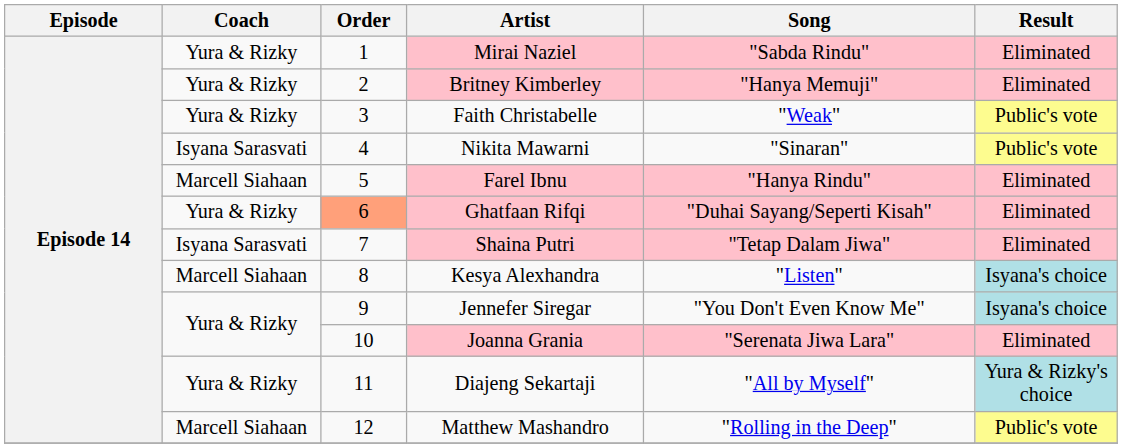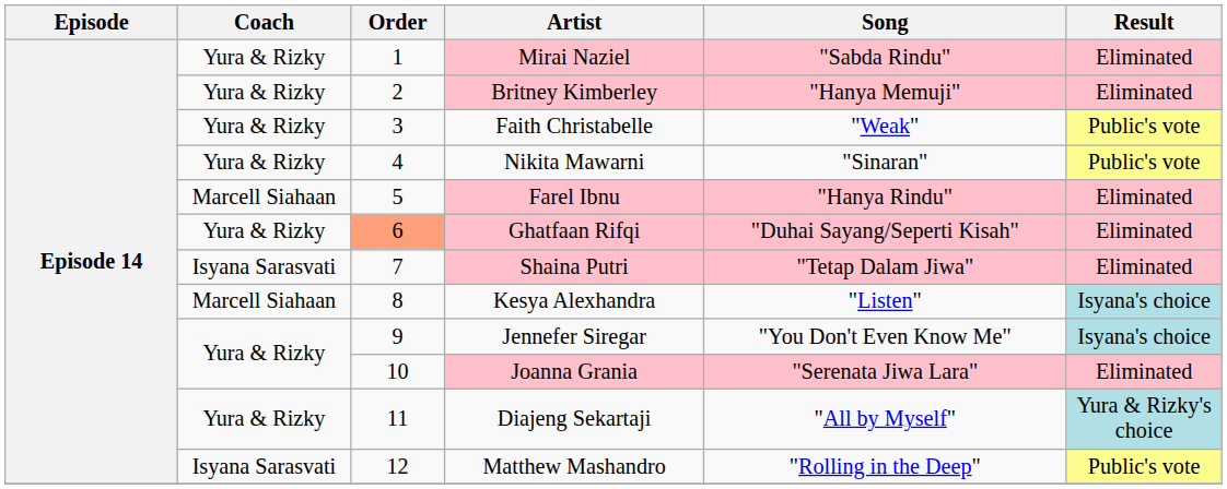 <table class="wikitable" style="text-align:center; width:100%;">
 <tr>
 <th style="width:10%;">Episode</th>
 <th style="width:10%;">Coach</th>
 <th style="width:05%;">Order</th>
 <th style="width:15%;">Artist</th>
 <th style="width:21%;">Song</th>
 <th style="width:9%;">Result</th>
 </tr>
 <tr>
 <th rowspan="12" scope="row">Episode 14<br><small></small></th>
 <td>Yura & Rizky</td>
 <td>1</td>
 <td style="background:pink;">Mirai Naziel</td>
 <td style="background:pink;">"Sabda Rindu"</td>
 <td style="background:pink;">Eliminated</td>
 </tr>
 <tr>
 <td>Yura & Rizky</td>
 <td>2</td>
 <td style="background:pink;">Britney Kimberley</td>
 <td style="background:pink;">"Hanya Memuji"</td>
 <td style="background:pink;">Eliminated</td>
 </tr>
 <tr>
 <td>Yura & Rizky</td>
 <td>3</td>
 <td>Faith Christabelle</td>
 <td>"<a href='#'>Weak</a>"</td>
 <td style="background:#fdfc8f;">Public's vote</td>
 </tr>
 <tr>
-<td>Isyana Sarasvati</td>
+<td>Yura & Rizky</td>
 <td>4</td>
 <td>Nikita Mawarni</td>
 <td>"Sinaran"</td>
 <td style="background:#fdfc8f;">Public's vote</td>
 </tr>
 <tr>
 <td>Marcell Siahaan</td>
 <td>5</td>
 <td style="background:pink;">Farel Ibnu</td>
 <td style="background:pink;">"Hanya Rindu"</td>
 <td style="background:pink;">Eliminated</td>
 </tr>
 <tr>
 <td>Yura & Rizky</td>
 <td style="background: lightsalmon;">6</td>
 <td style="background:pink;">Ghatfaan Rifqi</td>
 <td style="background:pink;">"Duhai Sayang/Seperti Kisah"</td>
 <td style="background:pink;">Eliminated</td>
 </tr>
 <tr>
 <td>Isyana Sarasvati</td>
 <td>7</td>
 <td style="background:pink;">Shaina Putri</td>
 <td style="background:pink;">"Tetap Dalam Jiwa"</td>
 <td style="background:pink;">Eliminated</td>
 </tr>
 <tr>
 <td>Marcell Siahaan</td>
 <td>8</td>
 <td>Kesya Alexhandra</td>
 <td>"<a href='#'>Listen</a>"</td>
 <td style="background:#B0E0E6;">Isyana's choice</td>
 </tr>
 <tr>
 <td rowspan=2>Yura & Rizky</td>
 <td>9</td>
 <td>Jennefer Siregar</td>
 <td>"You Don't Even Know Me"</td>
 <td style="background:#B0E0E6;">Isyana's choice</td>
 </tr>
 <tr>
 <td>10</td>
 <td style="background:pink;">Joanna Grania</td>
 <td style="background:pink;">"Serenata Jiwa Lara"</td>
 <td style="background:pink;">Eliminated</td>
 </tr>
 <tr>
 <td>Yura & Rizky</td>
 <td>11</td>
 <td>Diajeng Sekartaji</td>
 <td>"<a href='#'>All by Myself</a>"</td>
 <td style="background:#B0E0E6;">Yura & Rizky's choice</td>
 </tr>
 <tr>
-<td>Marcell Siahaan</td>
+<td>Isyana Sarasvati</td>
 <td>12</td>
 <td>Matthew Mashandro</td>
 <td>"<a href='#'>Rolling in the Deep</a>"</td>
 <td style="background:#fdfc8f;">Public's vote</td>
 </tr>
 <tr>
 </tr>
 </table>
